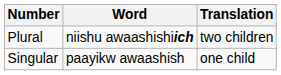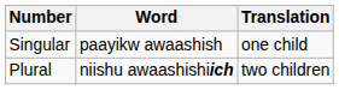 <table class="wikitable">
 <tr>
 <th>Number</th>
 <th>Word</th>
 <th>Translation</th>
 </tr>
 <tr>
+<td>Singular</td>
+<td>paayikw awaashish</td>
+<td>one child</td>
+</tr>
+<tr>
 <td>Plural</td>
 <td>niishu awaashishi<strong><em>ich</em></strong></td>
 <td>two children</td>
 </tr>
-<tr>
-<td>Singular</td>
-<td>paayikw awaashish</td>
-<td>one child</td>
-</tr>
 </table>
